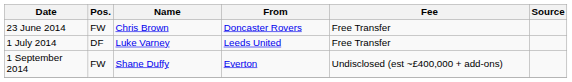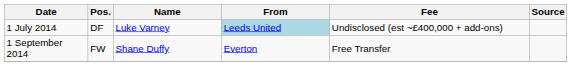 <table class="wikitable">
 <tr>
 <th width= 130>Date</th>
 <th width= 30>Pos.</th>
 <th width= 170>Name</th>
 <th width= 170>From</th>
 <th width= 320>Fee</th>
 <th width= 30>Source</th>
 </tr>
 <tr>
-<td>23 June 2014</td>
-<td>FW</td>
-<td> <a href='#'>Chris Brown</a></td>
-<td> <a href='#'>Doncaster Rovers</a></td>
-<td>Free Transfer</td>
-<td></td>
-</tr>
-<tr>
 <td>1 July 2014</td>
 <td>DF</td>
 <td> <a href='#'>Luke Varney</a></td>
-<td> <a href='#'>Leeds United</a></td>
-<td>Free Transfer</td>
+<td style="background: lightblue;"> <a href='#'>Leeds United</a></td>
+<td>Undisclosed (est ~£400,000 + add-ons)</td>
 <td></td>
 </tr>
 <tr>
 <td>1 September 2014</td>
 <td>FW</td>
 <td> <a href='#'>Shane Duffy</a></td>
 <td> <a href='#'>Everton</a></td>
-<td>Undisclosed (est ~£400,000 + add-ons)</td>
+<td>Free Transfer</td>
 <td></td>
 </tr>
 <tr>
 </tr>
 </table>
